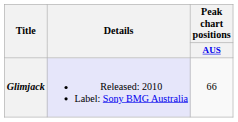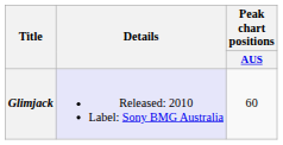 <table class="wikitable plainrowheaders" style="text-align:center;">
 <tr>
 <th scope="col" rowspan="2">Title</th>
 <th scope="col" rowspan="2">Details</th>
 <th scope="col" colspan="1">Peak chart positions</th>
 </tr>
 <tr>
 <th scope="col" style="width:3em;font-size:90%;"><a href='#'>AUS</a><br></th>
 </tr>
 <tr>
 <th scope="row"><em>Glimjack</em></th>
 <td style="background: lavender;"><br><ul><li>Released: 2010</li><li>Label: <a href='#'>Sony BMG Australia</a></li></ul></td>
-<td>66</td>
+<td>60</td>
 </tr>
 </table>
